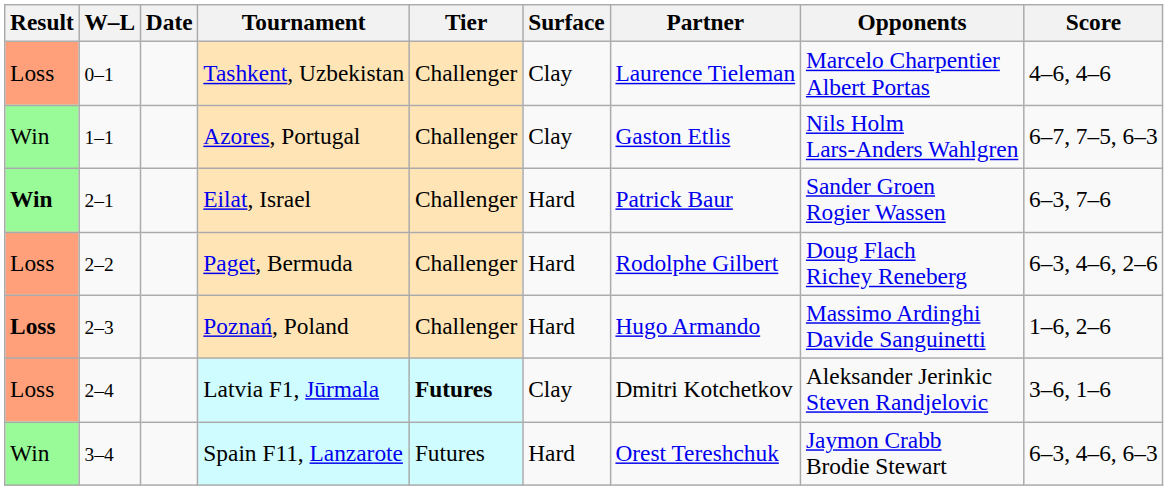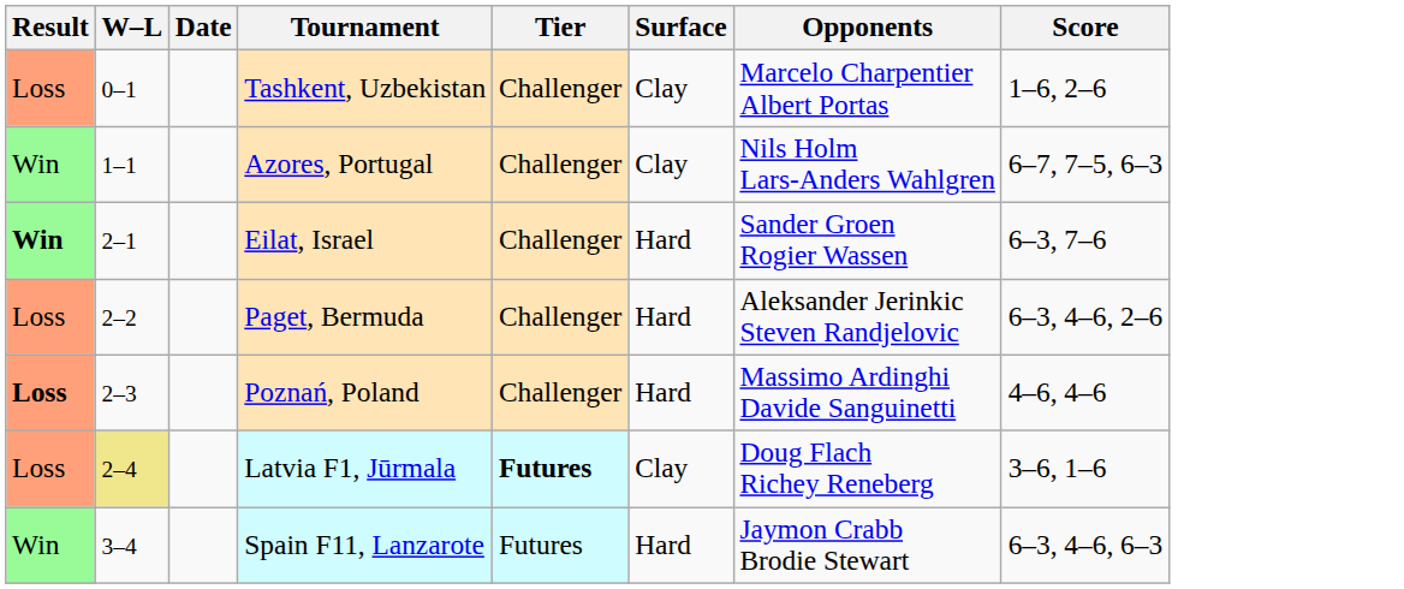 <table class="sortable wikitable">
 <tr>
 <th>Result</th>
 <th class="unsortable">W–L</th>
 <th>Date</th>
 <th>Tournament</th>
 <th>Tier</th>
 <th>Surface</th>
-<th>Partner</th>
 <th>Opponents</th>
 <th class="unsortable">Score</th>
 </tr>
 <tr>
 <td style="background:#ffa07a;">Loss</td>
 <td><small>0–1</small></td>
 <td></td>
 <td style="background:moccasin;"><a href='#'>Tashkent</a>, Uzbekistan</td>
 <td style="background:moccasin;">Challenger</td>
 <td>Clay</td>
-<td> <a href='#'>Laurence Tieleman</a></td>
 <td> <a href='#'>Marcelo Charpentier</a> <br>  <a href='#'>Albert Portas</a></td>
-<td>4–6, 4–6</td>
+<td>1–6, 2–6</td>
 </tr>
 <tr>
 <td style="background:#98fb98;">Win</td>
 <td><small>1–1</small></td>
 <td></td>
 <td style="background:moccasin;"><a href='#'>Azores</a>, Portugal</td>
 <td style="background:moccasin;">Challenger</td>
 <td>Clay</td>
-<td> <a href='#'>Gaston Etlis</a></td>
 <td> <a href='#'>Nils Holm</a> <br>  <a href='#'>Lars-Anders Wahlgren</a></td>
 <td>6–7, 7–5, 6–3</td>
 </tr>
 <tr>
 <td style="background:#98fb98;"><strong>Win</strong></td>
 <td><small>2–1</small></td>
 <td></td>
 <td style="background:moccasin;"><a href='#'>Eilat</a>, Israel</td>
 <td style="background:moccasin;">Challenger</td>
 <td>Hard</td>
-<td> <a href='#'>Patrick Baur</a></td>
 <td> <a href='#'>Sander Groen</a> <br>  <a href='#'>Rogier Wassen</a></td>
 <td>6–3, 7–6</td>
 </tr>
 <tr>
 <td style="background:#ffa07a;">Loss</td>
 <td><small>2–2</small></td>
 <td></td>
 <td style="background:moccasin;"><a href='#'>Paget</a>, Bermuda</td>
 <td style="background:moccasin;">Challenger</td>
 <td>Hard</td>
-<td> <a href='#'>Rodolphe Gilbert</a></td>
-<td> <a href='#'>Doug Flach</a> <br>  <a href='#'>Richey Reneberg</a></td>
+<td> Aleksander Jerinkic <br>  <a href='#'>Steven Randjelovic</a></td>
 <td>6–3, 4–6, 2–6</td>
 </tr>
 <tr>
 <td style="background:#ffa07a;"><strong>Loss</strong></td>
 <td><small>2–3</small></td>
 <td></td>
 <td style="background:moccasin;"><a href='#'>Poznań</a>, Poland</td>
 <td style="background:moccasin;">Challenger</td>
 <td>Hard</td>
-<td> <a href='#'>Hugo Armando</a></td>
 <td> <a href='#'>Massimo Ardinghi</a> <br>  <a href='#'>Davide Sanguinetti</a></td>
-<td>1–6, 2–6</td>
+<td>4–6, 4–6</td>
 </tr>
 <tr>
 <td style="background:#ffa07a;">Loss</td>
-<td><small>2–4</small></td>
+<td style="background: khaki;"><small>2–4</small></td>
 <td></td>
 <td style="background:#cffcff;">Latvia F1, <a href='#'>Jūrmala</a></td>
 <td style="background:#cffcff;"><strong>Futures</strong></td>
 <td>Clay</td>
-<td> Dmitri Kotchetkov</td>
-<td> Aleksander Jerinkic <br>  <a href='#'>Steven Randjelovic</a></td>
+<td> <a href='#'>Doug Flach</a> <br>  <a href='#'>Richey Reneberg</a></td>
 <td>3–6, 1–6</td>
 </tr>
 <tr>
 <td style="background:#98fb98;">Win</td>
 <td><small>3–4</small></td>
 <td></td>
 <td style="background:#cffcff;">Spain F11, <a href='#'>Lanzarote</a></td>
 <td style="background:#cffcff;">Futures</td>
 <td>Hard</td>
-<td> <a href='#'>Orest Tereshchuk</a></td>
 <td> <a href='#'>Jaymon Crabb</a> <br>  Brodie Stewart</td>
 <td>6–3, 4–6, 6–3</td>
 </tr>
 </table>
